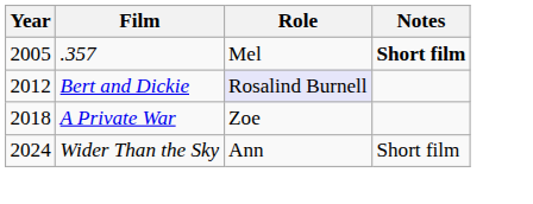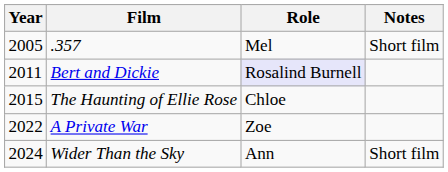 <table class="wikitable">
 <tr>
 <th>Year</th>
 <th>Film</th>
 <th>Role</th>
 <th>Notes</th>
 </tr>
 <tr>
 <td>2005</td>
 <td><em>.357</em></td>
 <td>Mel</td>
-<td><strong>Short film</strong></td>
+<td>Short film</td>
 </tr>
 <tr>
-<td>2012</td>
+<td>2011</td>
 <td><em><a href='#'>Bert and Dickie</a></em></td>
 <td style="background: lavender;">Rosalind Burnell</td>
 <td></td>
 </tr>
 <tr>
-<td>2018</td>
+<td>2015</td>
+<td><em>The Haunting of Ellie Rose</em></td>
+<td>Chloe</td>
+<td></td>
+</tr>
+<tr>
+<td>2022</td>
 <td><em><a href='#'>A Private War</a></em></td>
 <td>Zoe</td>
 <td></td>
 </tr>
 <tr>
 <td>2024</td>
 <td><em>Wider Than the Sky</em></td>
 <td>Ann</td>
 <td>Short film</td>
 </tr>
 </table>
